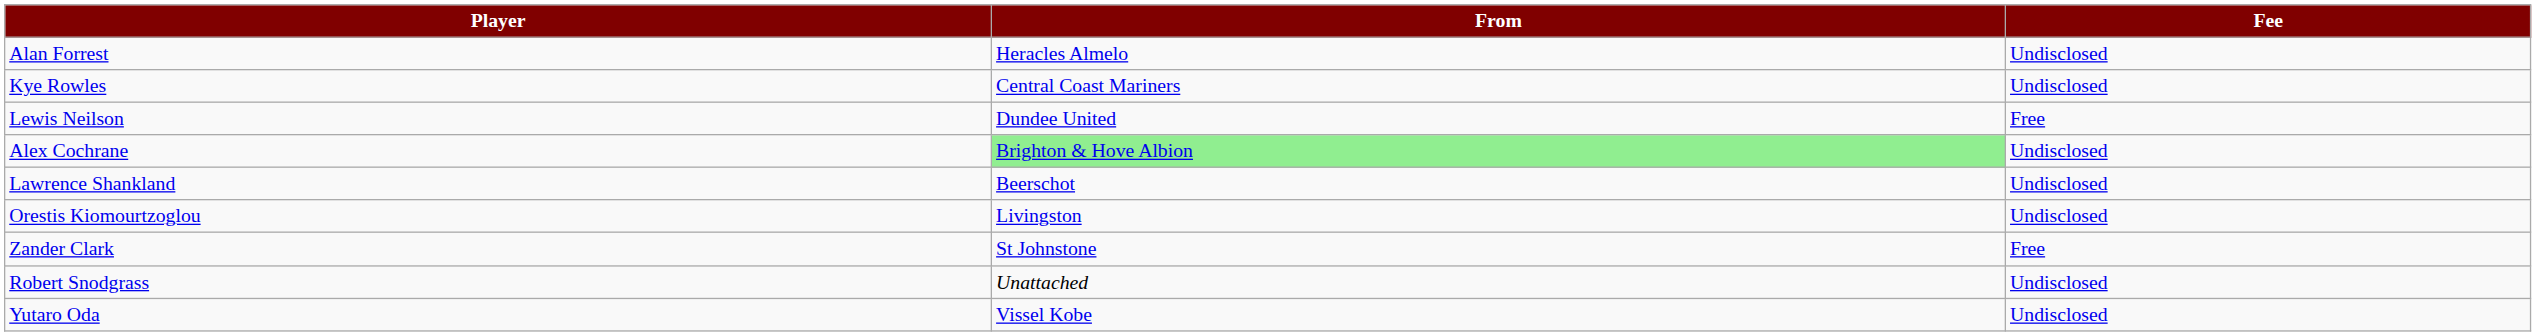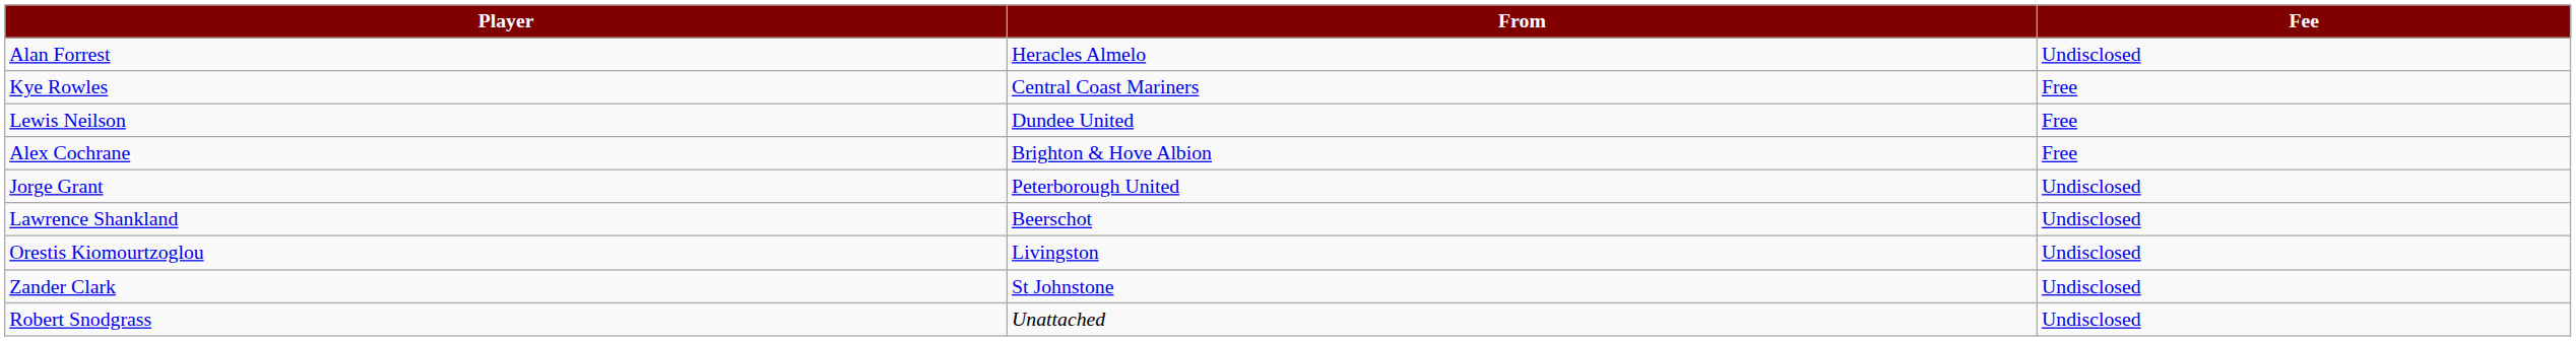 <table class="wikitable" style="text-align:left; font-size:95%;width:98%;">
 <tr>
 <th style="background:maroon; color:white;">Player</th>
 <th style="background:maroon; color:white;">From</th>
 <th style="background:maroon; color:white;">Fee</th>
 </tr>
 <tr>
 <td> <a href='#'>Alan Forrest</a></td>
 <td> <a href='#'>Heracles Almelo</a></td>
 <td><a href='#'>Undisclosed</a></td>
 </tr>
 <tr>
 <td> <a href='#'>Kye Rowles</a></td>
 <td> <a href='#'>Central Coast Mariners</a></td>
-<td><a href='#'>Undisclosed</a></td>
+<td><a href='#'>Free</a></td>
 </tr>
 <tr>
 <td> <a href='#'>Lewis Neilson</a></td>
 <td> <a href='#'>Dundee United</a></td>
 <td><a href='#'>Free</a></td>
 </tr>
 <tr>
 <td> <a href='#'>Alex Cochrane</a></td>
-<td style="background: lightgreen;"> <a href='#'>Brighton & Hove Albion</a></td>
+<td> <a href='#'>Brighton & Hove Albion</a></td>
+<td><a href='#'>Free</a></td>
+</tr>
+<tr>
+<td> <a href='#'>Jorge Grant</a></td>
+<td> <a href='#'>Peterborough United</a></td>
 <td><a href='#'>Undisclosed</a></td>
 </tr>
 <tr>
 <td> <a href='#'>Lawrence Shankland</a></td>
 <td> <a href='#'>Beerschot</a></td>
 <td><a href='#'>Undisclosed</a></td>
 </tr>
 <tr>
 <td> <a href='#'>Orestis Kiomourtzoglou</a></td>
 <td> <a href='#'>Livingston</a></td>
 <td><a href='#'>Undisclosed</a></td>
 </tr>
 <tr>
 <td> <a href='#'>Zander Clark</a></td>
 <td> <a href='#'>St Johnstone</a></td>
-<td><a href='#'>Free</a></td>
+<td><a href='#'>Undisclosed</a></td>
 </tr>
 <tr>
 <td> <a href='#'>Robert Snodgrass</a></td>
 <td><em>Unattached</em></td>
 <td><a href='#'>Undisclosed</a></td>
 </tr>
-<tr>
-<td> <a href='#'>Yutaro Oda</a></td>
-<td> <a href='#'>Vissel Kobe</a></td>
-<td><a href='#'>Undisclosed</a></td>
-</tr>
 </table>
